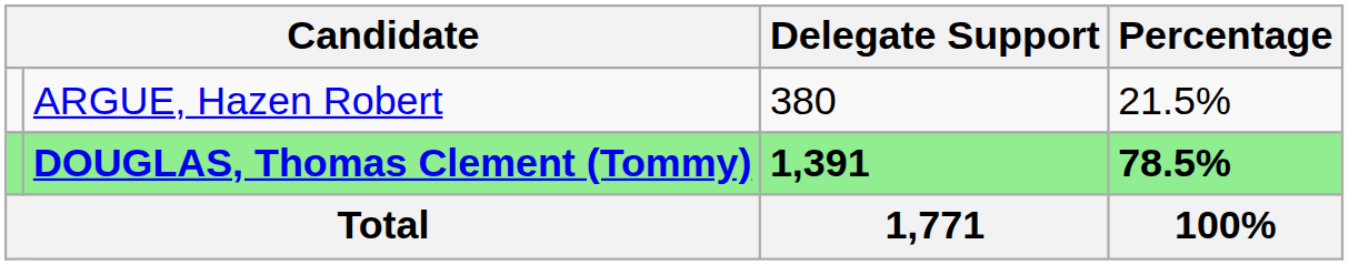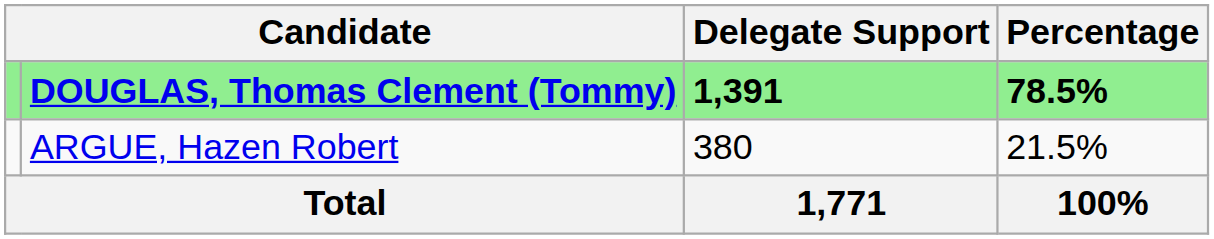 <table class="wikitable">
 <tr>
 <th colspan="2">Candidate</th>
 <th>Delegate Support</th>
 <th>Percentage</th>
-</tr>
-<tr>
-<td></td>
-<td><a href='#'>ARGUE, Hazen Robert</a></td>
-<td>380</td>
-<td>21.5%</td>
 </tr>
 <tr style="background:lightgreen;">
 <td></td>
 <td><strong><a href='#'>DOUGLAS, Thomas Clement (Tommy)</a></strong></td>
 <td><strong>1,391</strong></td>
 <td><strong>78.5%</strong></td>
 </tr>
 <tr>
+<td></td>
+<td><a href='#'>ARGUE, Hazen Robert</a></td>
+<td>380</td>
+<td>21.5%</td>
+</tr>
+<tr>
 <th colspan="2">Total</th>
 <th>1,771</th>
 <th>100%</th>
 </tr>
 </table>
